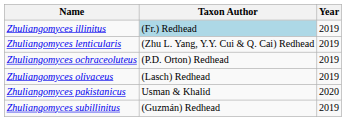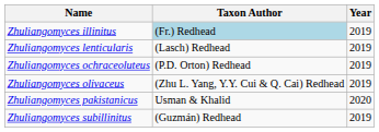 <table class="wikitable sortable">
 <tr>
 <th>Name</th>
 <th>Taxon Author</th>
 <th>Year</th>
 </tr>
 <tr>
 <td><em><a href='#'>Zhuliangomyces illinitus</a></em></td>
 <td style="background: lightblue;">(Fr.) Redhead</td>
 <td>2019</td>
 </tr>
 <tr>
 <td><em><a href='#'>Zhuliangomyces lenticularis</a></em></td>
-<td>(Zhu L. Yang, Y.Y. Cui & Q. Cai) Redhead</td>
+<td>(Lasch) Redhead</td>
 <td>2019</td>
 </tr>
 <tr>
 <td><em><a href='#'>Zhuliangomyces ochraceoluteus</a></em></td>
 <td>(P.D. Orton) Redhead</td>
 <td>2019</td>
 </tr>
 <tr>
 <td><em><a href='#'>Zhuliangomyces olivaceus</a></em></td>
-<td>(Lasch) Redhead</td>
+<td>(Zhu L. Yang, Y.Y. Cui & Q. Cai) Redhead</td>
 <td>2019</td>
 </tr>
 <tr>
 <td><em><a href='#'>Zhuliangomyces pakistanicus</a></em></td>
 <td>Usman & Khalid</td>
 <td>2020</td>
 </tr>
 <tr>
 <td><em><a href='#'>Zhuliangomyces subillinitus</a></em></td>
 <td>(Guzmán) Redhead</td>
 <td>2019</td>
 </tr>
 </table>
